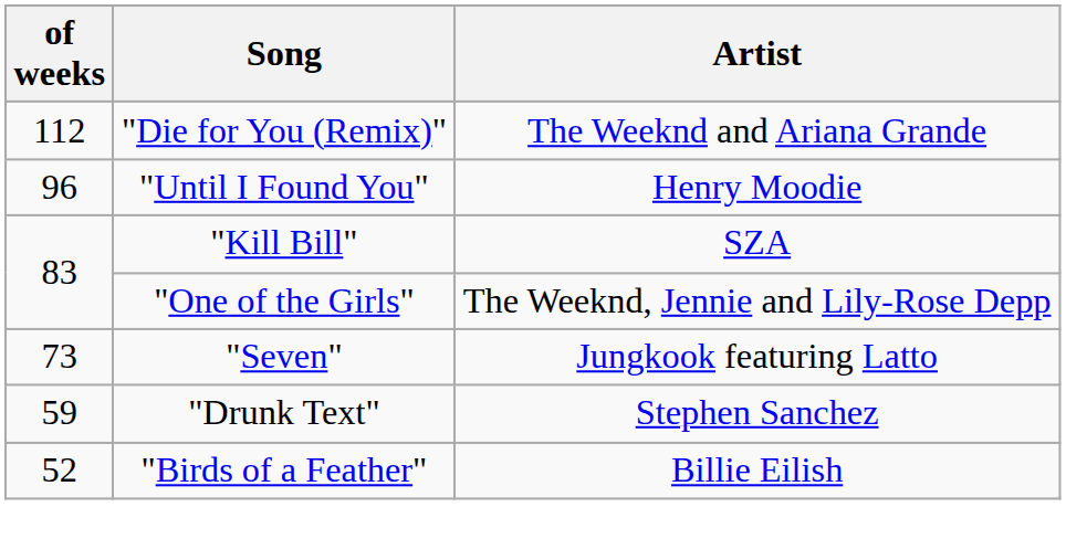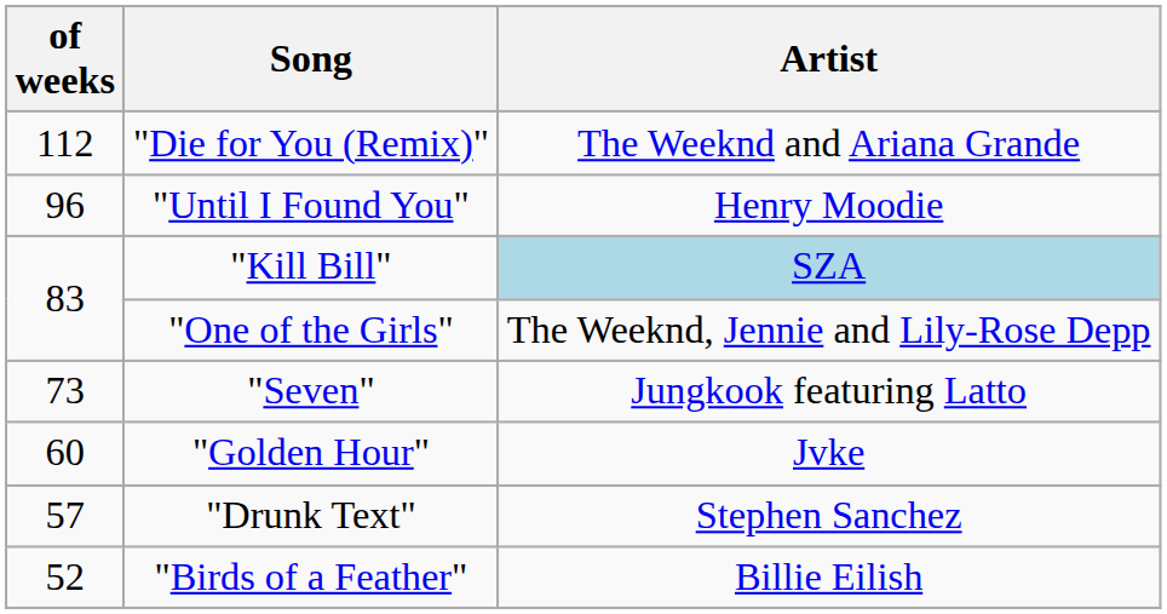 <table class="wikitable" style="text-align: center;">
 <tr>
 <th> of <br>weeks</th>
 <th>Song</th>
 <th>Artist</th>
 </tr>
 <tr>
 <td>112</td>
 <td>"<a href='#'>Die for You (Remix)</a>"</td>
 <td><a href='#'>The Weeknd</a> and <a href='#'>Ariana Grande</a></td>
 </tr>
 <tr>
 <td>96</td>
 <td>"<a href='#'>Until I Found You</a>"</td>
 <td><a href='#'>Henry Moodie</a></td>
 </tr>
 <tr>
 <td rowspan="2">83</td>
 <td>"<a href='#'>Kill Bill</a>"</td>
-<td><a href='#'>SZA</a></td>
+<td style="background: lightblue;"><a href='#'>SZA</a></td>
 </tr>
 <tr>
 <td>"<a href='#'>One of the Girls</a>"</td>
 <td>The Weeknd, <a href='#'>Jennie</a> and <a href='#'>Lily-Rose Depp</a></td>
 </tr>
 <tr>
 <td>73</td>
 <td>"<a href='#'>Seven</a>"</td>
 <td><a href='#'>Jungkook</a> featuring <a href='#'>Latto</a></td>
 </tr>
 <tr>
-<td>59</td>
+<td>60</td>
+<td>"<a href='#'>Golden Hour</a>"</td>
+<td><a href='#'>Jvke</a></td>
+</tr>
+<tr>
+<td>57</td>
 <td>"Drunk Text"</td>
 <td><a href='#'>Stephen Sanchez</a></td>
 </tr>
 <tr>
 <td>52</td>
 <td>"<a href='#'>Birds of a Feather</a>"</td>
 <td><a href='#'>Billie Eilish</a></td>
 </tr>
 </table>
